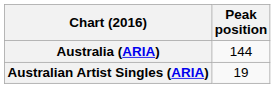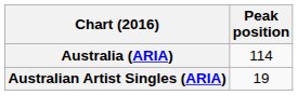 <table class="wikitable sortable plainrowheaders" style="text-align:center">
 <tr>
 <th scope="col">Chart (2016)</th>
 <th scope="col">Peak<br>position</th>
 </tr>
 <tr>
 <th scope="row">Australia (<a href='#'>ARIA</a>)</th>
-<td>144</td>
+<td>114</td>
 </tr>
 <tr>
 <th scope="row">Australian Artist Singles (<a href='#'>ARIA</a>)</th>
 <td>19</td>
 </tr>
 </table>
